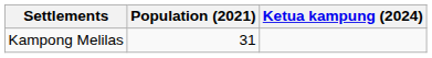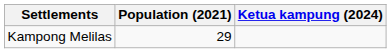 <table class="wikitable">
 <tr>
 <th>Settlements</th>
 <th>Population (2021)</th>
 <th><a href='#'>Ketua kampung</a> (2024)</th>
 </tr>
 <tr>
 <td>Kampong Melilas</td>
-<td align="right">31</td>
+<td align="right">29</td>
 <td></td>
 </tr>
 </table>
